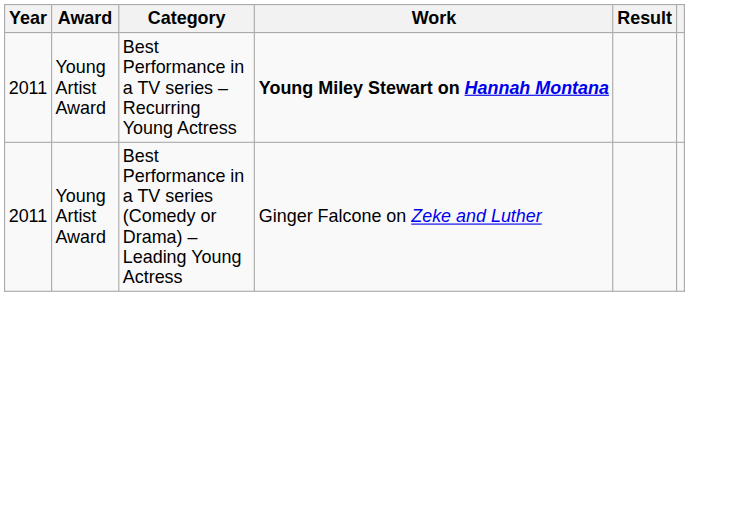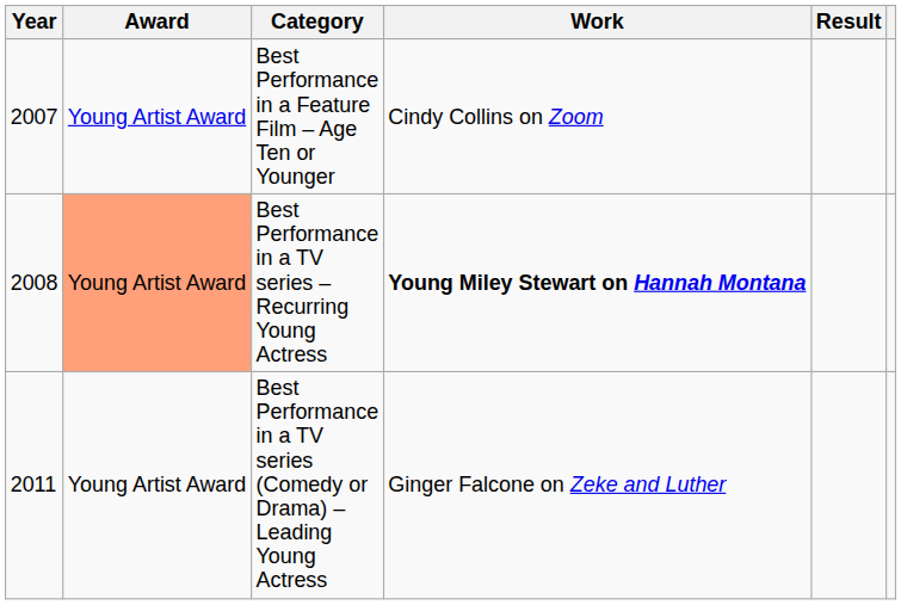 <table class="wikitable">
 <tr>
 <th>Year</th>
 <th>Award</th>
 <th>Category</th>
 <th>Work</th>
 <th>Result</th>
 <th></th>
 </tr>
 <tr>
-<td>2011</td>
-<td>Young Artist Award</td>
+<td>2007</td>
+<td style="white-space:nowrap;"><a href='#'>Young Artist Award</a></td>
+<td>Best Performance in a Feature Film – Age Ten or Younger</td>
+<td>Cindy Collins on <em><a href='#'>Zoom</a></em></td>
+<td></td>
+<td></td>
+</tr>
+<tr>
+<td>2008</td>
+<td style="background: lightsalmon;">Young Artist Award</td>
 <td>Best Performance in a TV series – Recurring Young Actress</td>
 <td style="white-space:nowrap;"><strong>Young Miley Stewart on <em><a href='#'>Hannah Montana</a></em></strong></td>
 <td></td>
 <td></td>
 </tr>
 <tr>
 <td>2011</td>
 <td>Young Artist Award</td>
 <td>Best Performance in a TV series (Comedy or Drama) – Leading Young Actress</td>
 <td>Ginger Falcone on <em><a href='#'>Zeke and Luther</a></em></td>
 <td></td>
 <td></td>
 </tr>
 </table>
